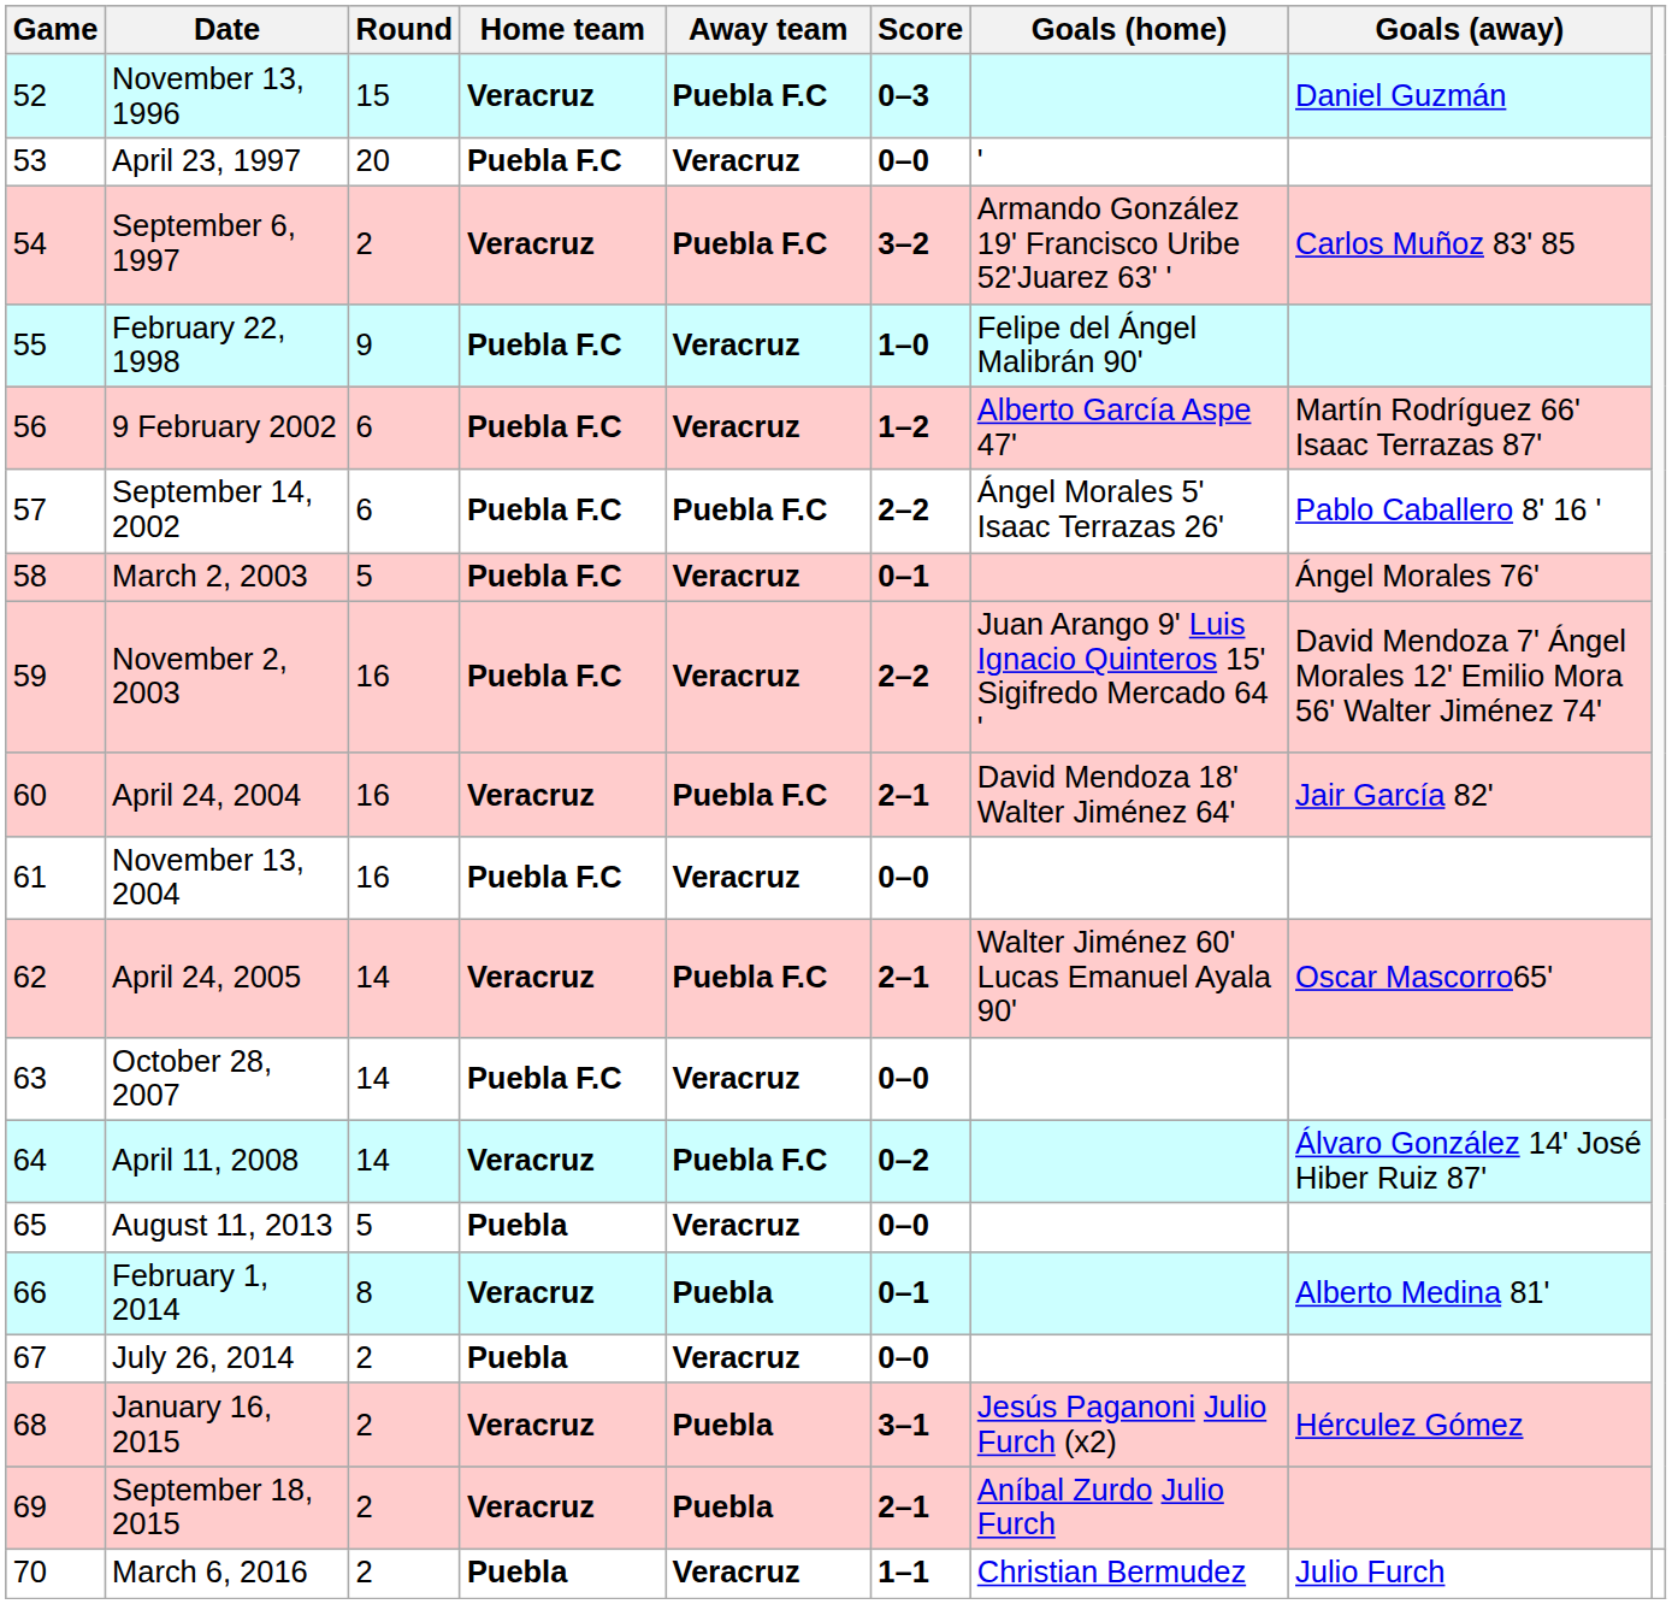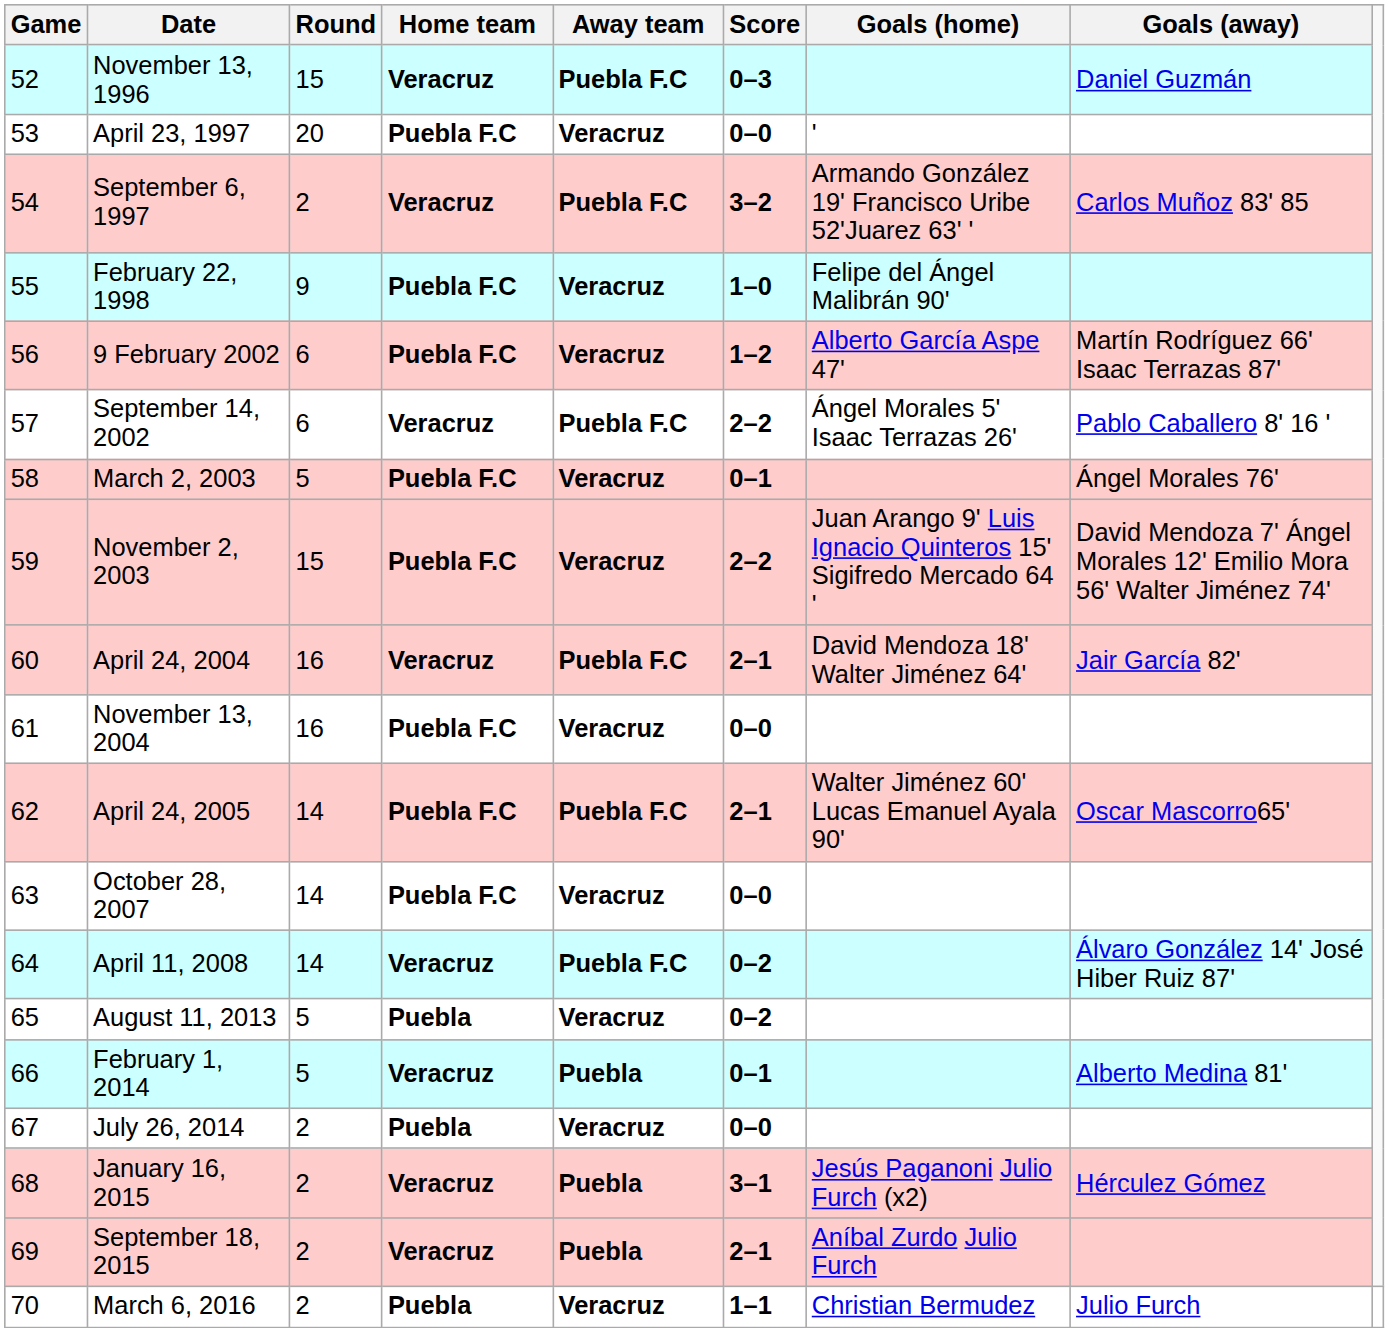 <table class="wikitable sortable">
 <tr>
 <th>Game</th>
 <th width=120>Date</th>
 <th>Round</th>
 <th width=100>Home team</th>
 <th width=100>Away team</th>
 <th>Score</th>
 <th>Goals (home)</th>
 <th>Goals (away)</th>
 </tr>
 <tr bgcolor="ccffff">
 <td>52</td>
 <td>November 13, 1996</td>
 <td>15</td>
 <td><strong>Veracruz</strong></td>
 <td><strong>Puebla F.C</strong></td>
 <td><strong>0–3</strong></td>
 <td></td>
 <td><a href='#'>Daniel Guzmán</a></td>
 </tr>
 <tr bgcolor="ffffff">
 <td>53</td>
 <td>April 23, 1997</td>
 <td>20</td>
 <td><strong>Puebla F.C</strong></td>
 <td><strong>Veracruz</strong></td>
 <td><strong>0–0</strong></td>
 <td>'</td>
 <td></td>
 </tr>
 <tr bgcolor="ffcccc">
 <td>54</td>
 <td>September 6, 1997</td>
 <td>2</td>
 <td><strong>Veracruz</strong></td>
 <td><strong>Puebla F.C</strong></td>
 <td><strong>3–2</strong></td>
 <td>Armando González 19' Francisco Uribe 52'Juarez 63'  '</td>
 <td><a href='#'>Carlos Muñoz</a> 83' 85</td>
 </tr>
 <tr bgcolor="ccffff">
 <td>55</td>
 <td>February 22, 1998</td>
 <td>9</td>
 <td><strong>Puebla F.C</strong></td>
 <td><strong>Veracruz</strong></td>
 <td><strong>1–0</strong></td>
 <td>Felipe del Ángel Malibrán 90'</td>
 <td></td>
 </tr>
 <tr bgcolor="ffcccc">
 <td>56</td>
 <td>9 February 2002</td>
 <td>6</td>
 <td><strong>Puebla F.C</strong></td>
 <td><strong>Veracruz</strong></td>
 <td><strong>1–2</strong></td>
 <td><a href='#'>Alberto García Aspe</a> 47'</td>
 <td>Martín Rodríguez 66'  Isaac Terrazas 87'</td>
 </tr>
 <tr bgcolor="ffffff">
 <td>57</td>
 <td>September 14, 2002</td>
 <td>6</td>
-<td><strong>Puebla F.C</strong></td>
+<td><strong>Veracruz</strong></td>
 <td><strong>Puebla F.C</strong></td>
 <td><strong>2–2</strong></td>
 <td>Ángel Morales 5'  Isaac Terrazas 26'</td>
 <td><a href='#'>Pablo Caballero</a> 8' 16 '</td>
 </tr>
 <tr bgcolor="ffcccc">
 <td>58</td>
 <td>March 2, 2003</td>
 <td>5</td>
 <td><strong>Puebla F.C</strong></td>
 <td><strong>Veracruz</strong></td>
 <td><strong>0–1</strong></td>
 <td></td>
 <td>Ángel Morales 76'</td>
 </tr>
 <tr bgcolor="ffcccc">
 <td>59</td>
 <td>November 2, 2003</td>
-<td>16</td>
+<td>15</td>
 <td><strong>Puebla F.C</strong></td>
 <td><strong>Veracruz</strong></td>
 <td><strong>2–2</strong></td>
 <td>Juan Arango 9'   <a href='#'>Luis Ignacio Quinteros</a> 15'  Sigifredo Mercado 64 '</td>
 <td>David Mendoza 7' Ángel Morales 12'  Emilio Mora 56'  Walter Jiménez 74'</td>
 </tr>
 <tr bgcolor="ffcccc">
 <td>60</td>
 <td>April 24, 2004</td>
 <td>16</td>
 <td><strong>Veracruz</strong></td>
 <td><strong>Puebla F.C</strong></td>
 <td><strong>2–1</strong></td>
 <td>David Mendoza 18'   Walter Jiménez 64'</td>
 <td><a href='#'>Jair García</a> 82'</td>
 </tr>
 <tr bgcolor="ffffff">
 <td>61</td>
 <td>November 13, 2004</td>
 <td>16</td>
 <td><strong>Puebla F.C</strong></td>
 <td><strong>Veracruz</strong></td>
 <td><strong>0–0</strong></td>
 <td></td>
 <td></td>
 </tr>
 <tr bgcolor="ffcccc">
 <td>62</td>
 <td>April 24, 2005</td>
 <td>14</td>
-<td><strong>Veracruz</strong></td>
+<td><strong>Puebla F.C</strong></td>
 <td><strong>Puebla F.C</strong></td>
 <td><strong>2–1</strong></td>
 <td>Walter Jiménez 60' Lucas Emanuel Ayala 90'</td>
 <td><a href='#'>Oscar Mascorro</a>65'</td>
 </tr>
 <tr bgcolor="ffffff">
 <td>63</td>
 <td>October 28, 2007</td>
 <td>14</td>
 <td><strong>Puebla F.C</strong></td>
 <td><strong>Veracruz</strong></td>
 <td><strong>0–0</strong></td>
 <td></td>
 <td></td>
 </tr>
 <tr bgcolor="ccffff">
 <td>64</td>
 <td>April 11, 2008</td>
 <td>14</td>
 <td><strong>Veracruz</strong></td>
 <td><strong>Puebla F.C</strong></td>
 <td><strong>0–2</strong></td>
 <td></td>
 <td><a href='#'>Álvaro González</a> 14'  José Hiber Ruiz 87'</td>
 </tr>
 <tr bgcolor="ffffff">
 <td>65</td>
 <td>August 11, 2013</td>
 <td>5</td>
 <td><strong>Puebla</strong></td>
 <td><strong>Veracruz</strong></td>
-<td><strong>0–0</strong></td>
+<td><strong>0–2</strong></td>
 <td></td>
 <td></td>
 </tr>
 <tr bgcolor="ccffff">
 <td>66</td>
 <td>February 1, 2014</td>
-<td>8</td>
+<td>5</td>
 <td><strong>Veracruz</strong></td>
 <td><strong>Puebla</strong></td>
 <td><strong>0–1</strong></td>
 <td></td>
 <td><a href='#'>Alberto Medina</a> 81'</td>
 </tr>
 <tr bgcolor="ffffff">
 <td>67</td>
 <td>July 26, 2014</td>
 <td>2</td>
 <td><strong>Puebla </strong></td>
 <td><strong>Veracruz</strong></td>
 <td><strong>0–0</strong></td>
 <td></td>
 <td></td>
 </tr>
 <tr bgcolor="ffcccc">
 <td>68</td>
 <td>January 16, 2015</td>
 <td>2</td>
 <td><strong>Veracruz </strong></td>
 <td><strong>Puebla</strong></td>
 <td><strong>3–1</strong></td>
 <td><a href='#'>Jesús Paganoni</a> <a href='#'>Julio Furch</a> (x2)</td>
 <td><a href='#'>Hérculez Gómez</a></td>
 </tr>
 <tr bgcolor="ffcccc">
 <td>69</td>
 <td>September 18, 2015</td>
 <td>2</td>
 <td><strong>Veracruz </strong></td>
 <td><strong>Puebla</strong></td>
 <td><strong>2–1</strong></td>
 <td><a href='#'>Aníbal Zurdo</a>  <a href='#'>Julio Furch</a></td>
 <td></td>
 </tr>
 <tr bgcolor="ffffff">
 <td>70</td>
 <td>March 6, 2016</td>
 <td>2</td>
 <td><strong>Puebla </strong></td>
 <td><strong>Veracruz</strong></td>
 <td><strong>1–1</strong></td>
 <td><a href='#'>Christian Bermudez</a></td>
 <td><a href='#'>Julio Furch</a></td>
 <td></td>
 </tr>
 <tr>
 </tr>
 </table>
